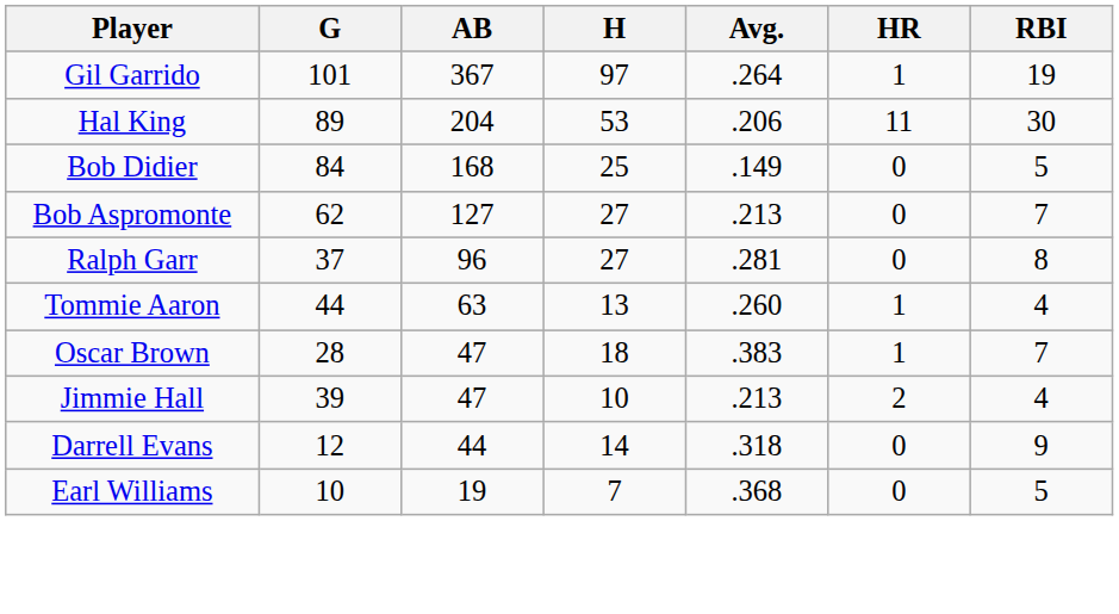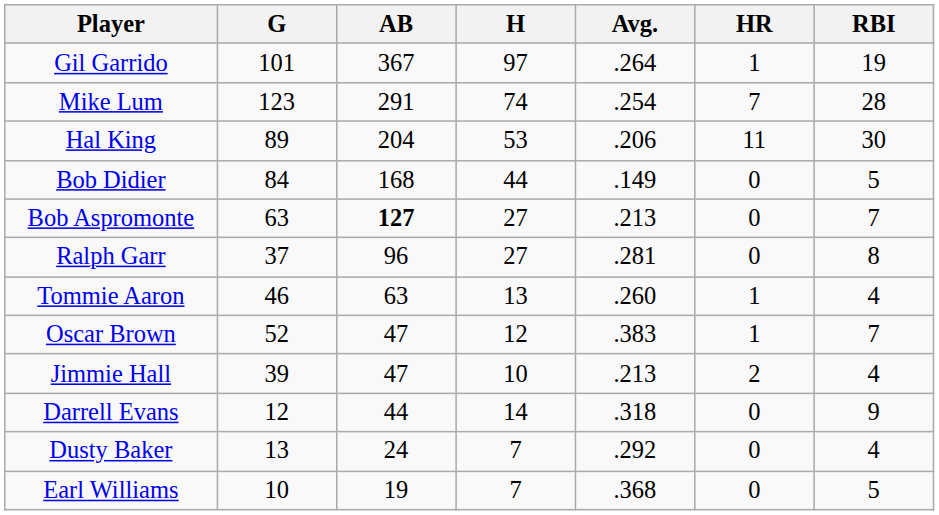 <table class="wikitable sortable">
 <tr>
 <th bgcolor="#DDDDFF" width="16%">Player</th>
 <th bgcolor="#DDDDFF" width="9%">G</th>
 <th bgcolor="#DDDDFF" width="9%">AB</th>
 <th bgcolor="#DDDDFF" width="9%">H</th>
 <th bgcolor="#DDDDFF" width="9%">Avg.</th>
 <th bgcolor="#DDDDFF" width="9%">HR</th>
 <th bgcolor="#DDDDFF" width="9%">RBI</th>
 </tr>
 <tr align="center">
 <td><a href='#'>Gil Garrido</a></td>
 <td>101</td>
 <td>367</td>
 <td>97</td>
 <td>.264</td>
 <td>1</td>
 <td>19</td>
 </tr>
 <tr align=center>
+<td><a href='#'>Mike Lum</a></td>
+<td>123</td>
+<td>291</td>
+<td>74</td>
+<td>.254</td>
+<td>7</td>
+<td>28</td>
+</tr>
+<tr align=center>
 <td><a href='#'>Hal King</a></td>
 <td>89</td>
 <td>204</td>
 <td>53</td>
 <td>.206</td>
 <td>11</td>
 <td>30</td>
 </tr>
 <tr align=center>
 <td><a href='#'>Bob Didier</a></td>
 <td>84</td>
 <td>168</td>
-<td>25</td>
+<td>44</td>
 <td>.149</td>
 <td>0</td>
 <td>5</td>
 </tr>
 <tr align=center>
 <td><a href='#'>Bob Aspromonte</a></td>
-<td>62</td>
-<td>127</td>
+<td>63</td>
+<td><strong>127</strong></td>
 <td>27</td>
 <td>.213</td>
 <td>0</td>
 <td>7</td>
 </tr>
 <tr align=center>
 <td><a href='#'>Ralph Garr</a></td>
 <td>37</td>
 <td>96</td>
 <td>27</td>
 <td>.281</td>
 <td>0</td>
 <td>8</td>
 </tr>
 <tr align=center>
 <td><a href='#'>Tommie Aaron</a></td>
-<td>44</td>
+<td>46</td>
 <td>63</td>
 <td>13</td>
 <td>.260</td>
 <td>1</td>
 <td>4</td>
 </tr>
 <tr align=center>
 <td><a href='#'>Oscar Brown</a></td>
-<td>28</td>
+<td>52</td>
 <td>47</td>
-<td>18</td>
+<td>12</td>
 <td>.383</td>
 <td>1</td>
 <td>7</td>
 </tr>
 <tr align=center>
 <td><a href='#'>Jimmie Hall</a></td>
 <td>39</td>
 <td>47</td>
 <td>10</td>
 <td>.213</td>
 <td>2</td>
 <td>4</td>
 </tr>
 <tr align=center>
 <td><a href='#'>Darrell Evans</a></td>
 <td>12</td>
 <td>44</td>
 <td>14</td>
 <td>.318</td>
 <td>0</td>
 <td>9</td>
 </tr>
 <tr align=center>
+<td><a href='#'>Dusty Baker</a></td>
+<td>13</td>
+<td>24</td>
+<td>7</td>
+<td>.292</td>
+<td>0</td>
+<td>4</td>
+</tr>
+<tr align=center>
 <td><a href='#'>Earl Williams</a></td>
 <td>10</td>
 <td>19</td>
 <td>7</td>
 <td>.368</td>
 <td>0</td>
 <td>5</td>
 </tr>
 </table>
